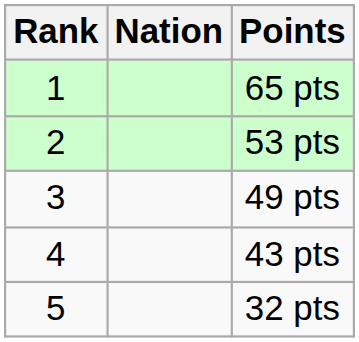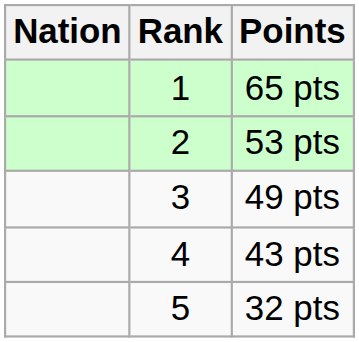 <table class="wikitable sortable" style="text-align:center">
 <tr>
+<th>Nation</th>
 <th>Rank</th>
-<th>Nation</th>
 <th>Points</th>
 </tr>
 <tr style="background-color:#ccffcc">
+<td align=left></td>
 <td>1</td>
-<td align=left></td>
 <td>65 pts</td>
 </tr>
 <tr style="background-color:#ccffcc">
+<td align=left></td>
 <td>2</td>
-<td align=left></td>
 <td>53 pts</td>
 </tr>
 <tr>
+<td align=left></td>
 <td>3</td>
-<td align=left></td>
 <td>49 pts</td>
 </tr>
 <tr>
+<td align=left></td>
 <td>4</td>
-<td align=left></td>
 <td>43 pts</td>
 </tr>
 <tr>
+<td align=left></td>
 <td>5</td>
-<td align=left></td>
 <td>32 pts</td>
 </tr>
 </table>
